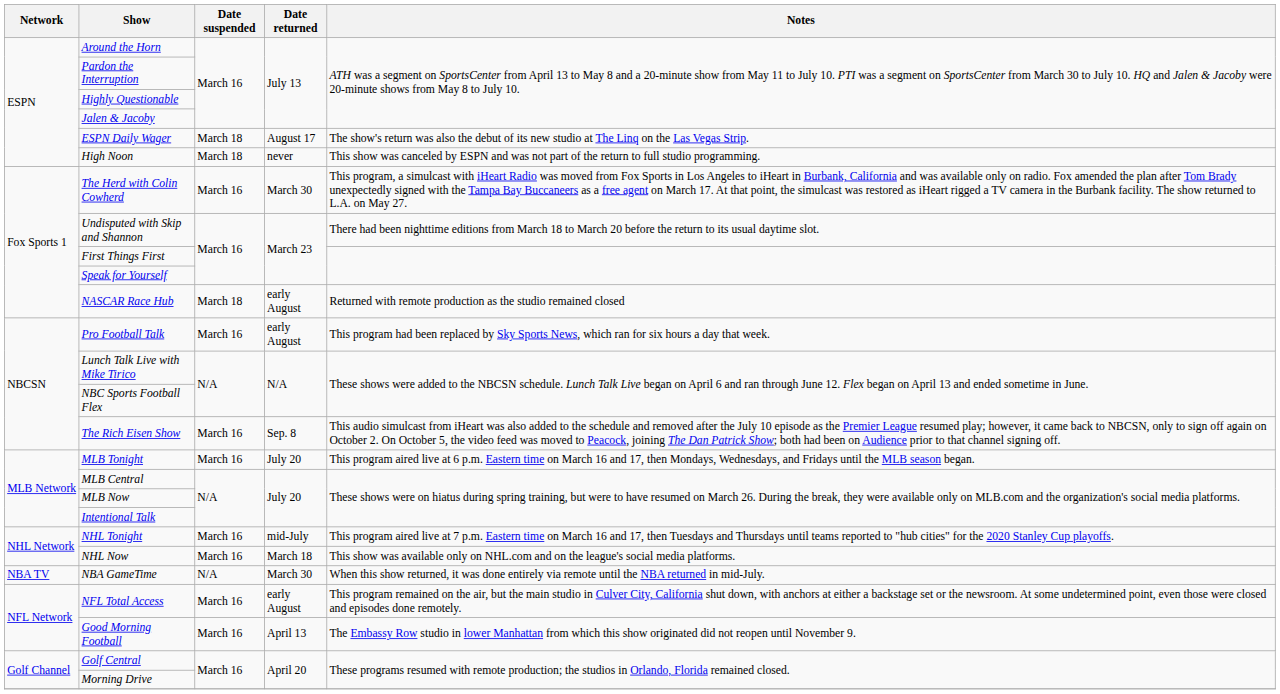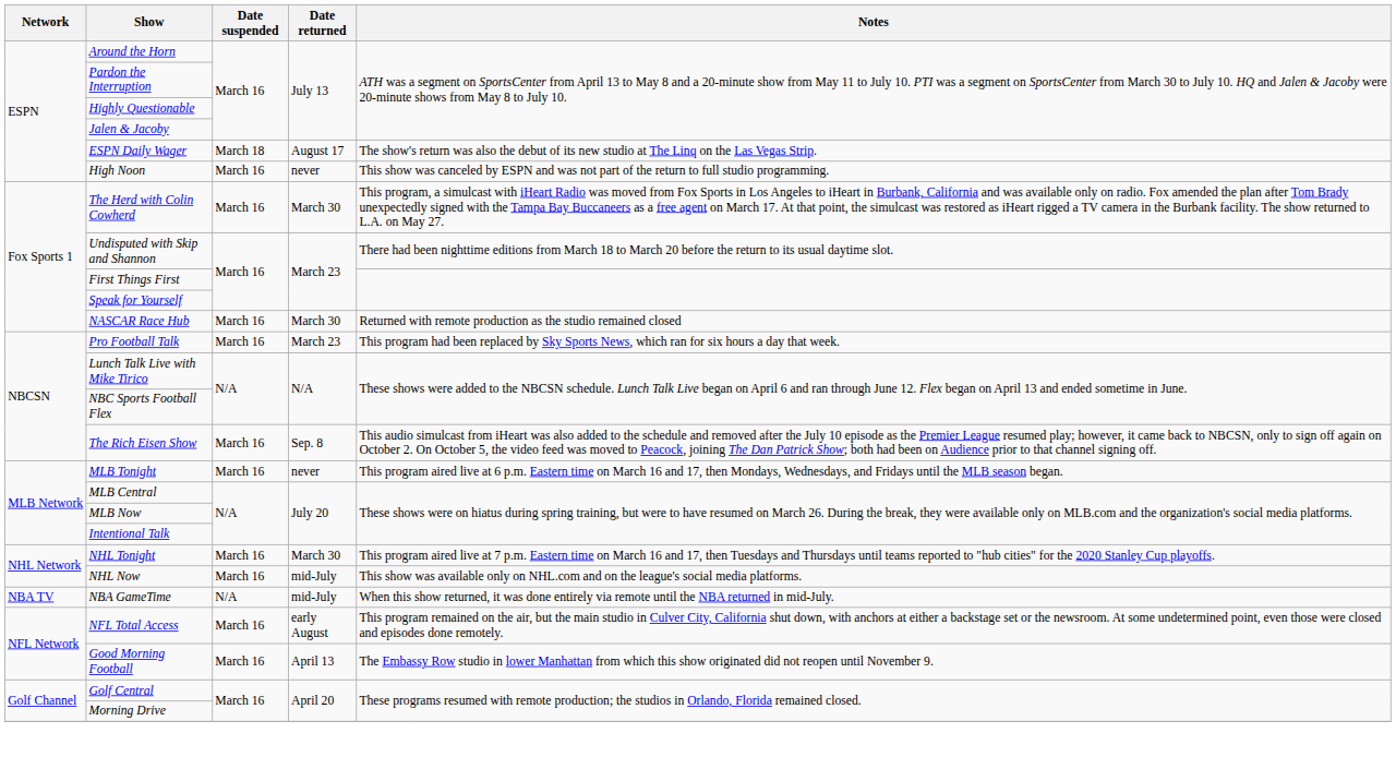 <table class="wikitable" style="font-size:90%">
 <tr>
 <th>Network</th>
 <th>Show</th>
 <th>Date suspended</th>
 <th>Date returned</th>
 <th>Notes</th>
 </tr>
 <tr>
 <td rowspan=6 style=white-space:nowrap>ESPN</td>
 <td><em><a href='#'>Around the Horn</a></em></td>
 <td rowspan=4 style=white-space:nowrap>March 16</td>
 <td rowspan=4 style=white-space:nowrap>July 13</td>
 <td rowspan=4><em>ATH</em> was a segment on <em>SportsCenter</em> from April 13 to May 8 and a 20-minute show from May 11 to July 10.  <em>PTI</em> was a segment on <em>SportsCenter</em> from March 30 to July 10. <em>HQ</em> and <em>Jalen & Jacoby</em> were 20-minute shows from May 8 to July 10.</td>
 </tr>
 <tr>
 <td><em><a href='#'>Pardon the Interruption</a></em></td>
 </tr>
 <tr>
 <td><em><a href='#'>Highly Questionable</a></em></td>
 </tr>
 <tr>
 <td><em><a href='#'>Jalen & Jacoby</a></em></td>
 </tr>
 <tr>
 <td><em><a href='#'>ESPN Daily Wager</a></em></td>
 <td>March 18</td>
 <td>August 17</td>
 <td>The show's return was also the debut of its new studio at <a href='#'>The Linq</a> on the <a href='#'>Las Vegas Strip</a>.</td>
 </tr>
 <tr>
 <td><em>High Noon</em></td>
-<td>March 18</td>
+<td>March 16</td>
 <td>never</td>
 <td>This show was canceled by ESPN and was not part of the return to full studio programming.</td>
 </tr>
 <tr>
 <td rowspan=5 style=white-space:nowrap>Fox Sports 1</td>
 <td><em><a href='#'>The Herd with Colin Cowherd</a></em></td>
 <td>March 16</td>
 <td>March 30</td>
 <td>This program, a simulcast with <a href='#'>iHeart Radio</a> was moved from Fox Sports in Los Angeles to iHeart in <a href='#'>Burbank, California</a> and was available only on radio. Fox amended the plan after <a href='#'>Tom Brady</a> unexpectedly signed with the <a href='#'>Tampa Bay Buccaneers</a> as a <a href='#'>free agent</a> on March 17. At that point, the simulcast was restored as iHeart rigged a TV camera in the Burbank facility.  The show returned to L.A. on May 27.</td>
 </tr>
 <tr>
 <td><em>Undisputed with Skip and Shannon</em></td>
 <td rowspan=3 style=white-space:nowrap>March 16</td>
 <td rowspan=3 style=white-space:nowrap>March 23</td>
 <td>There had been nighttime editions from March 18 to March 20 before the return to its usual daytime slot.</td>
 </tr>
 <tr>
 <td><em>First Things First</em></td>
 </tr>
 <tr>
 <td><em><a href='#'>Speak for Yourself</a></em></td>
 </tr>
 <tr>
 <td><em><a href='#'>NASCAR Race Hub</a></em></td>
-<td>March 18</td>
-<td>early August</td>
+<td>March 16</td>
+<td>March 30</td>
 <td>Returned with remote production as the studio remained closed</td>
 </tr>
 <tr>
 <td rowspan=4 style=white-space:nowrap>NBCSN</td>
 <td><em><a href='#'>Pro Football Talk</a></em></td>
 <td>March 16</td>
-<td>early August</td>
+<td>March 23</td>
 <td>This program had been replaced by <a href='#'>Sky Sports News</a>, which ran for six hours a day that week.</td>
 </tr>
 <tr>
 <td><em>Lunch Talk Live with <a href='#'>Mike Tirico</a></em></td>
 <td rowspan=2 style=white-space:nowrap>N/A</td>
 <td rowspan=2 style=white-space:nowrap>N/A</td>
 <td rowspan=2>These shows were added to the NBCSN schedule. <em>Lunch Talk Live</em> began on April 6 and ran through June 12.  <em>Flex</em> began on April 13 and ended sometime in June.</td>
 </tr>
 <tr>
 <td><em>NBC Sports Football Flex</em></td>
 </tr>
 <tr>
 <td><em><a href='#'>The Rich Eisen Show</a></em></td>
 <td>March 16</td>
 <td>Sep. 8</td>
 <td>This audio simulcast from iHeart was also added to the schedule and removed after the July 10 episode as the <a href='#'>Premier League</a> resumed play; however, it came back to NBCSN, only to sign off again on October 2.  On October 5, the video feed was moved to <a href='#'>Peacock</a>, joining <em><a href='#'>The Dan Patrick Show</a></em>; both had been on <a href='#'>Audience</a> prior to that channel signing off.</td>
 </tr>
 <tr>
 <td rowspan=4 style=white-space:nowrap><a href='#'>MLB Network</a></td>
 <td><em><a href='#'>MLB Tonight</a></em></td>
 <td>March 16</td>
-<td>July 20</td>
+<td>never</td>
 <td>This program aired live at 6 p.m. <a href='#'>Eastern time</a> on March 16 and 17, then Mondays, Wednesdays, and Fridays until the <a href='#'>MLB season</a> began.</td>
 </tr>
 <tr>
 <td><em>MLB Central</em></td>
 <td rowspan=3 style=white-space:nowrap>N/A</td>
 <td rowspan=3 style=white-space:nowrap>July 20</td>
 <td rowspan=3>These shows were on hiatus during spring training, but were to have resumed on March 26.  During the break, they were available only on MLB.com and the organization's social media platforms.</td>
 </tr>
 <tr>
 <td><em>MLB Now</em></td>
 </tr>
 <tr>
 <td><em><a href='#'>Intentional Talk</a></em></td>
 </tr>
 <tr>
 <td rowspan=2 style=white-space:nowrap><a href='#'>NHL Network</a></td>
 <td><em><a href='#'>NHL Tonight</a></em></td>
 <td>March 16</td>
-<td>mid-July</td>
+<td>March 30</td>
 <td>This program aired live at 7 p.m. <a href='#'>Eastern time</a> on March 16 and 17, then Tuesdays and Thursdays until teams reported to "hub cities" for the <a href='#'>2020 Stanley Cup playoffs</a>.</td>
 </tr>
 <tr>
 <td><em>NHL Now</em></td>
 <td>March 16</td>
-<td>March 18</td>
+<td>mid-July</td>
 <td>This show was available only on NHL.com and on the league's social media platforms.</td>
 </tr>
 <tr>
 <td><a href='#'>NBA TV</a></td>
 <td><em>NBA GameTime</em></td>
 <td>N/A</td>
-<td>March 30</td>
+<td>mid-July</td>
 <td>When this show returned, it was done entirely via remote until the <a href='#'>NBA returned</a> in mid-July.</td>
 </tr>
 <tr>
 <td rowspan=2 style=white-space:nowrap><a href='#'>NFL Network</a></td>
 <td><em><a href='#'>NFL Total Access</a></em></td>
 <td>March 16</td>
 <td>early August</td>
 <td>This program remained on the air, but the main studio in <a href='#'>Culver City, California</a> shut down, with anchors at either a backstage set or the newsroom.  At some undetermined point, even those were closed and episodes done remotely.</td>
 </tr>
 <tr>
 <td><em><a href='#'>Good Morning Football</a></em></td>
 <td>March 16</td>
 <td>April 13</td>
 <td>The <a href='#'>Embassy Row</a> studio in <a href='#'>lower Manhattan</a> from which this show originated did not reopen until November 9.</td>
 </tr>
 <tr>
 <td rowspan=2 style=white-space:nowrap><a href='#'>Golf Channel</a></td>
 <td><em><a href='#'>Golf Central</a></em></td>
 <td rowspan=2 style=white-space:nowrap>March 16</td>
 <td rowspan=2 style=white-space:nowrap>April 20</td>
 <td rowspan=2>These programs resumed with remote production; the studios in <a href='#'>Orlando, Florida</a> remained closed.</td>
 </tr>
 <tr>
 <td><em>Morning Drive</em></td>
 </tr>
 <tr>
 </tr>
 </table>
